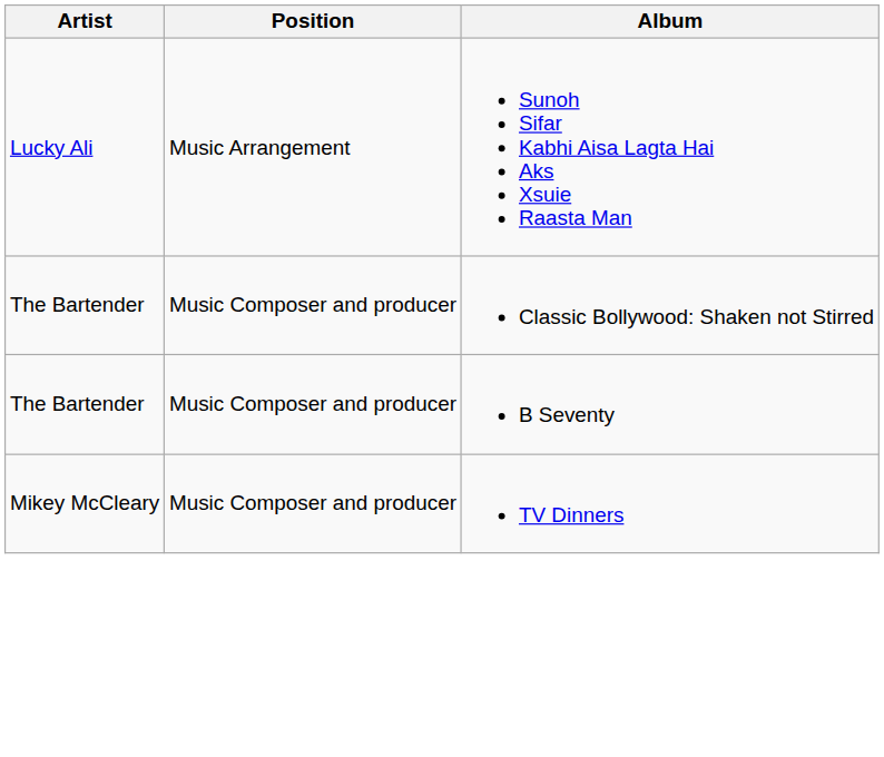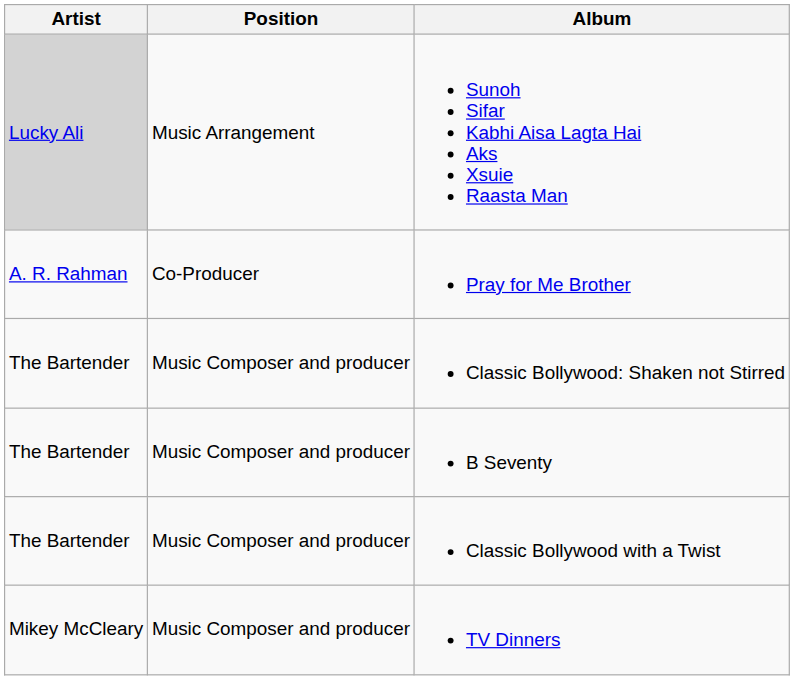 <table class="wikitable sortable">
 <tr>
 <th>Artist</th>
 <th>Position</th>
 <th>Album</th>
 </tr>
 <tr>
-<td><a href='#'>Lucky Ali</a></td>
+<td style="background: lightgrey;"><a href='#'>Lucky Ali</a></td>
 <td>Music Arrangement</td>
 <td><br><ul><li><a href='#'>Sunoh</a></li><li><a href='#'>Sifar</a></li><li><a href='#'>Kabhi Aisa Lagta Hai</a></li><li><a href='#'>Aks</a></li><li><a href='#'>Xsuie</a></li><li><a href='#'>Raasta Man</a></li></ul></td>
+</tr>
+<tr>
+<td><a href='#'>A. R. Rahman</a></td>
+<td>Co-Producer</td>
+<td><br><ul><li><a href='#'>Pray for Me Brother</a></li></ul></td>
 </tr>
 <tr>
 <td>The Bartender</td>
 <td>Music Composer and producer</td>
 <td><br><ul><li>Classic Bollywood: Shaken not Stirred</li></ul></td>
 </tr>
 <tr>
 <td>The Bartender</td>
 <td>Music Composer and producer</td>
 <td><br><ul><li>B Seventy</li></ul></td>
 </tr>
 <tr>
+<td>The Bartender</td>
+<td>Music Composer and producer</td>
+<td><br><ul><li>Classic Bollywood with a Twist</li></ul></td>
+</tr>
+<tr>
 <td>Mikey McCleary</td>
 <td>Music Composer and producer</td>
 <td><br><ul><li><a href='#'>TV Dinners</a></li></ul></td>
 </tr>
 </table>
